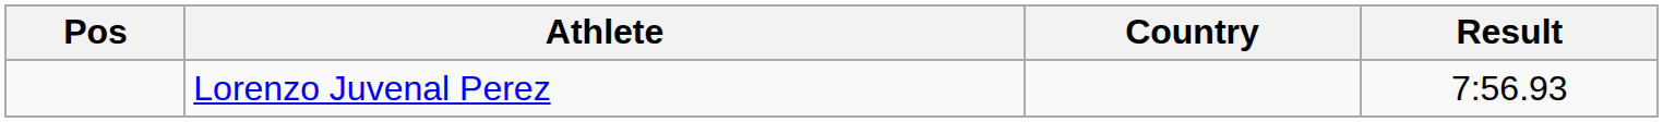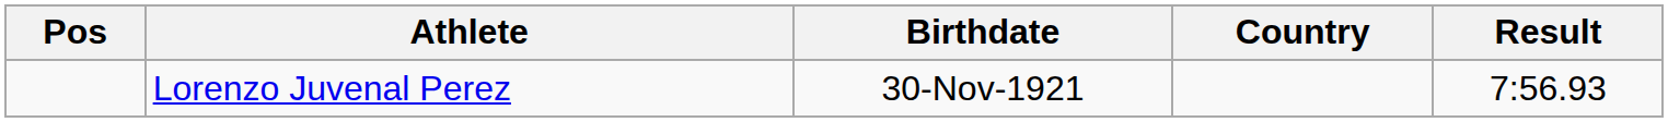 <table class="wikitable"  style="text-align:center; width:60%;">
 <tr>
 <th>Pos</th>
 <th>Athlete</th>
+<th>Birthdate</th>
 <th>Country</th>
 <th>Result</th>
 </tr>
 <tr>
 <td align=center></td>
 <td align=left><a href='#'>Lorenzo Juvenal Perez</a></td>
+<td>30-Nov-1921</td>
 <td align=left></td>
 <td>7:56.93</td>
 </tr>
 </table>
